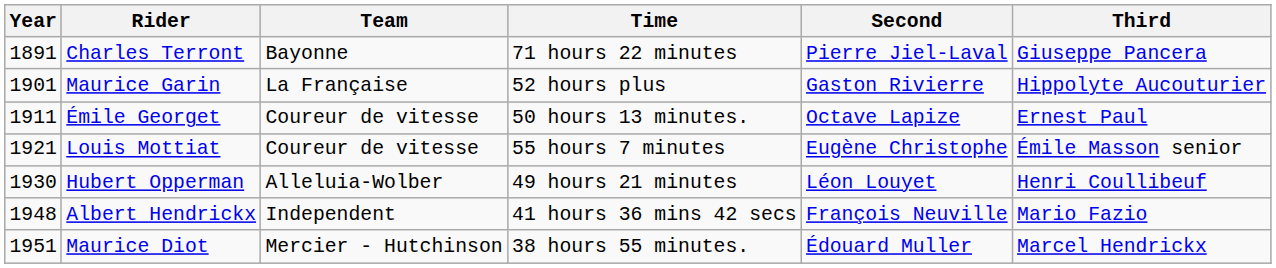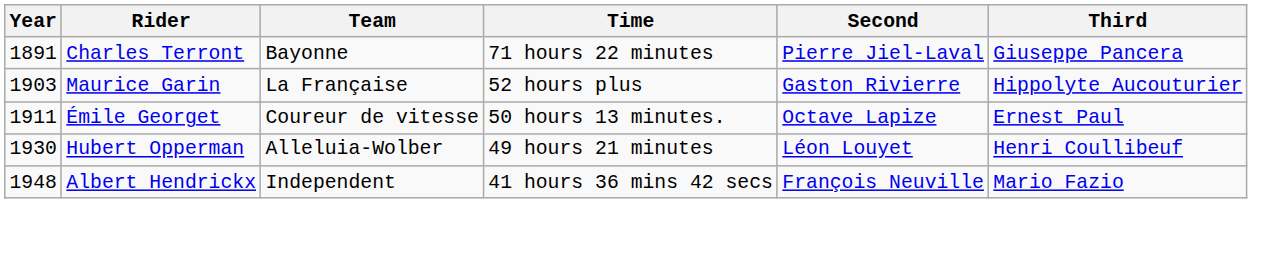 <table class="wikitable">
 <tr>
 <th>Year</th>
 <th>Rider</th>
 <th>Team</th>
 <th>Time</th>
 <th>Second</th>
 <th>Third</th>
 </tr>
 <tr>
 <td>1891</td>
 <td> <a href='#'>Charles Terront</a></td>
 <td>Bayonne</td>
 <td>71 hours 22 minutes</td>
 <td> <a href='#'>Pierre Jiel-Laval</a></td>
 <td> <a href='#'>Giuseppe Pancera</a></td>
 </tr>
 <tr>
-<td>1901</td>
+<td>1903</td>
 <td> <a href='#'>Maurice Garin</a></td>
 <td>La Française</td>
 <td>52 hours plus</td>
 <td> <a href='#'>Gaston Rivierre</a></td>
 <td> <a href='#'>Hippolyte Aucouturier</a></td>
 </tr>
 <tr>
 <td>1911</td>
 <td> <a href='#'>Émile Georget</a></td>
 <td>Coureur de vitesse</td>
 <td>50 hours 13 minutes.</td>
 <td> <a href='#'>Octave Lapize</a></td>
 <td> <a href='#'>Ernest Paul</a></td>
-</tr>
-<tr>
-<td>1921</td>
-<td> <a href='#'>Louis Mottiat</a></td>
-<td>Coureur de vitesse</td>
-<td>55 hours 7 minutes</td>
-<td> <a href='#'>Eugène Christophe</a></td>
-<td><a href='#'>Émile Masson</a> senior</td>
 </tr>
 <tr>
 <td>1930</td>
 <td> <a href='#'>Hubert Opperman</a></td>
 <td>Alleluia-Wolber</td>
 <td>49 hours 21 minutes</td>
 <td> <a href='#'>Léon Louyet</a></td>
 <td> <a href='#'>Henri Coullibeuf</a></td>
 </tr>
 <tr>
 <td>1948</td>
 <td> <a href='#'>Albert Hendrickx</a></td>
 <td>Independent</td>
 <td>41 hours 36 mins 42 secs</td>
 <td> <a href='#'>François Neuville</a></td>
 <td> <a href='#'>Mario Fazio</a></td>
 </tr>
-<tr>
-<td>1951</td>
-<td> <a href='#'>Maurice Diot</a></td>
-<td>Mercier - Hutchinson</td>
-<td>38 hours 55 minutes.</td>
-<td> <a href='#'>Édouard Muller</a></td>
-<td> <a href='#'>Marcel Hendrickx</a></td>
-</tr>
 </table>
